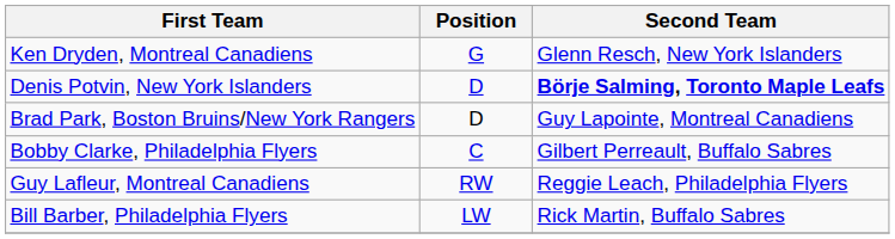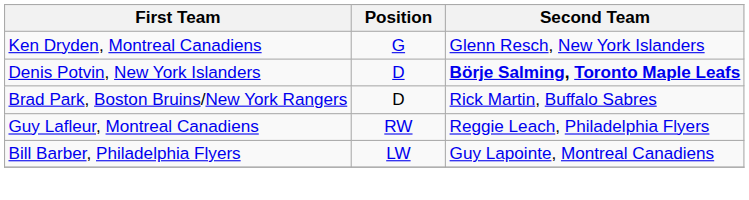 <table class="wikitable">
 <tr>
 <th>First Team</th>
 <th>  Position  </th>
 <th>Second Team</th>
 </tr>
 <tr>
 <td><a href='#'>Ken Dryden</a>, <a href='#'>Montreal Canadiens</a></td>
 <td align=center><a href='#'>G</a></td>
 <td><a href='#'>Glenn Resch</a>, <a href='#'>New York Islanders</a></td>
 </tr>
 <tr>
 <td><a href='#'>Denis Potvin</a>, <a href='#'>New York Islanders</a></td>
 <td align=center><a href='#'>D</a></td>
 <td><strong><a href='#'>Börje Salming</a>, <a href='#'>Toronto Maple Leafs</a></strong></td>
 </tr>
 <tr>
 <td><a href='#'>Brad Park</a>, <a href='#'>Boston Bruins</a>/<a href='#'>New York Rangers</a></td>
 <td align=center>D</td>
-<td><a href='#'>Guy Lapointe</a>, <a href='#'>Montreal Canadiens</a></td>
-</tr>
-<tr>
-<td><a href='#'>Bobby Clarke</a>, <a href='#'>Philadelphia Flyers</a></td>
-<td align=center><a href='#'>C</a></td>
-<td><a href='#'>Gilbert Perreault</a>, <a href='#'>Buffalo Sabres</a></td>
+<td><a href='#'>Rick Martin</a>, <a href='#'>Buffalo Sabres</a></td>
 </tr>
 <tr>
 <td><a href='#'>Guy Lafleur</a>, <a href='#'>Montreal Canadiens</a></td>
 <td align=center><a href='#'>RW</a></td>
 <td><a href='#'>Reggie Leach</a>, <a href='#'>Philadelphia Flyers</a></td>
 </tr>
 <tr>
 <td><a href='#'>Bill Barber</a>, <a href='#'>Philadelphia Flyers</a></td>
 <td align=center><a href='#'>LW</a></td>
-<td><a href='#'>Rick Martin</a>, <a href='#'>Buffalo Sabres</a></td>
+<td><a href='#'>Guy Lapointe</a>, <a href='#'>Montreal Canadiens</a></td>
 </tr>
 <tr>
 </tr>
 </table>
